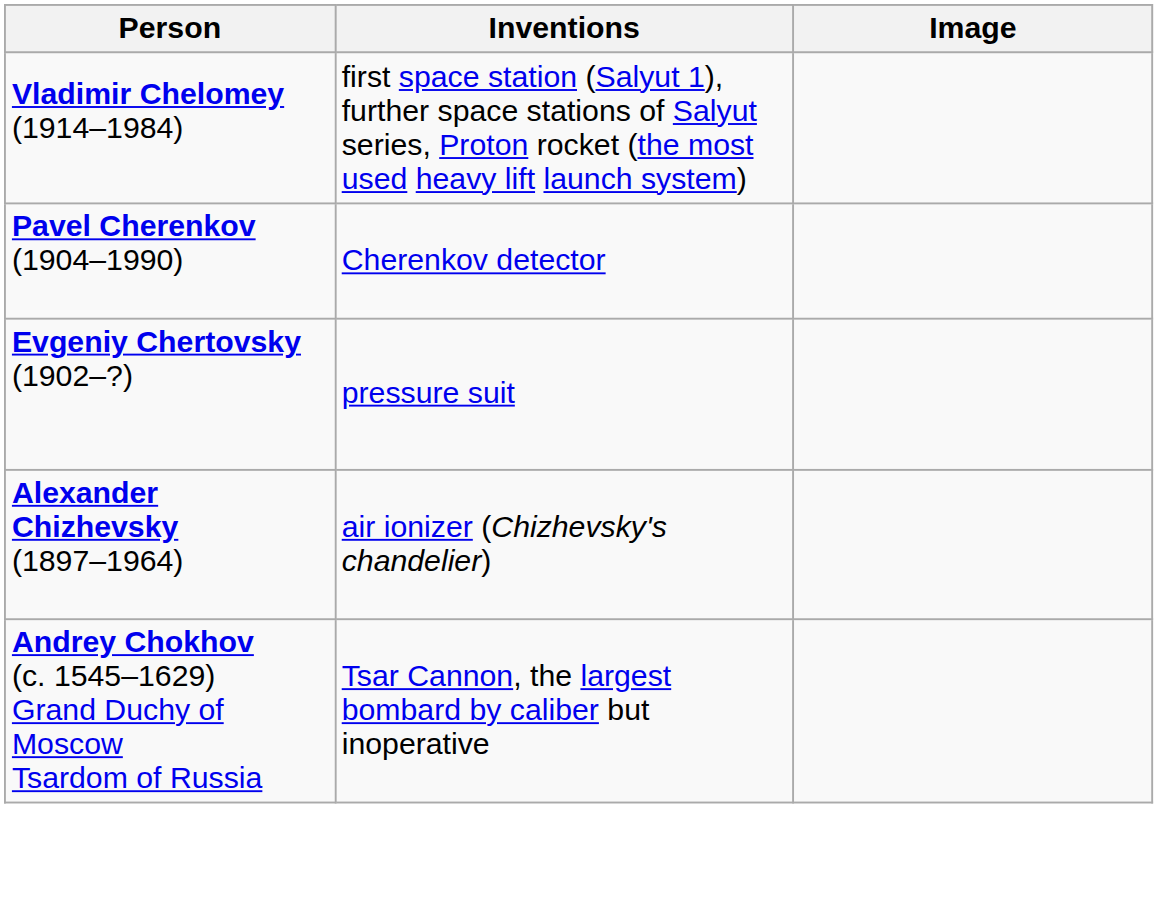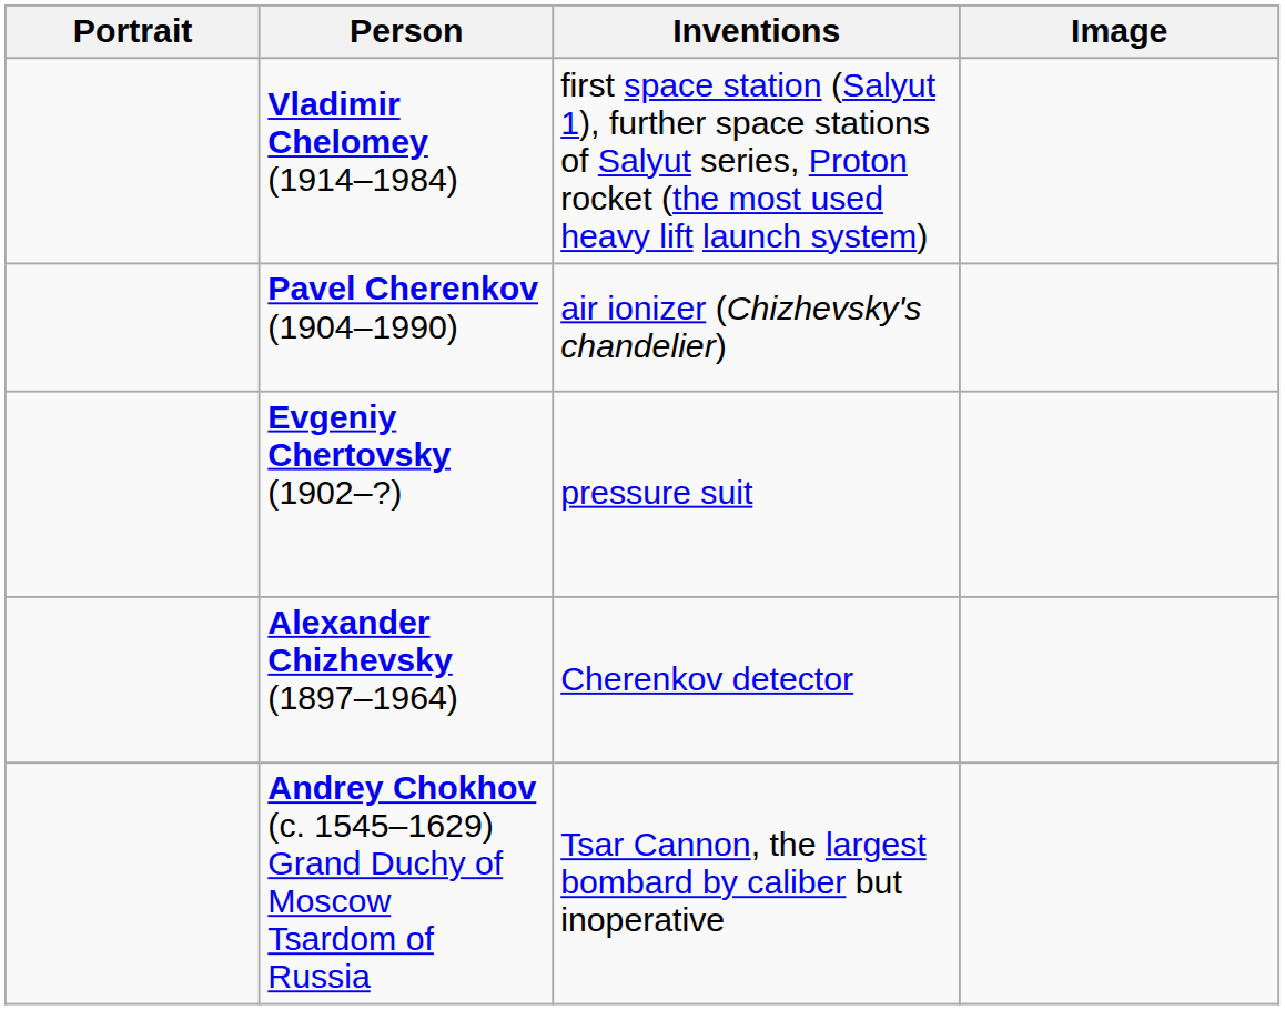 <table class="wikitable">
 <tr style="background:#ccc;">
+<th width=20%>Portrait</th>
 <th width=23%>Person</th>
 <th width=32%>Inventions</th>
 <th width=25%>Image</th>
 </tr>
 <tr>
+<td align=center></td>
 <td><strong><a href='#'>Vladimir Chelomey</a></strong><br> (1914–1984)<br> <br></td>
 <td>first <a href='#'>space station</a> (<a href='#'>Salyut 1</a>), further space stations of <a href='#'>Salyut</a> series, <a href='#'>Proton</a> rocket (<a href='#'>the most used</a> <a href='#'>heavy lift</a> <a href='#'>launch system</a>)</td>
 <td align=center></td>
 </tr>
 <tr>
+<td align=center></td>
 <td><strong><a href='#'>Pavel Cherenkov</a></strong><br> (1904–1990)<br> <br></td>
-<td><a href='#'>Cherenkov detector</a></td>
+<td><a href='#'>air ionizer</a> (<em>Chizhevsky's chandelier</em>)</td>
 <td align=center></td>
 </tr>
 <tr>
+<td align=center></td>
 <td><strong><a href='#'>Evgeniy Chertovsky</a></strong><br> (1902–?)<br> <br><br></td>
 <td><a href='#'>pressure suit</a></td>
 <td align=center></td>
 </tr>
 <tr>
+<td align=center></td>
 <td><strong><a href='#'>Alexander Chizhevsky</a></strong><br> (1897–1964)<br><br></td>
-<td><a href='#'>air ionizer</a> (<em>Chizhevsky's chandelier</em>)</td>
+<td><a href='#'>Cherenkov detector</a></td>
 <td align=center></td>
 </tr>
 <tr>
+<td align=center></td>
 <td><strong><a href='#'>Andrey Chokhov</a></strong><br> (c. 1545–1629)<br> <a href='#'>Grand Duchy of Moscow</a><br> <a href='#'>Tsardom of Russia</a></td>
 <td><a href='#'>Tsar Cannon</a>, the <a href='#'>largest bombard by caliber</a> but inoperative</td>
 <td align=center></td>
 </tr>
 </table>
